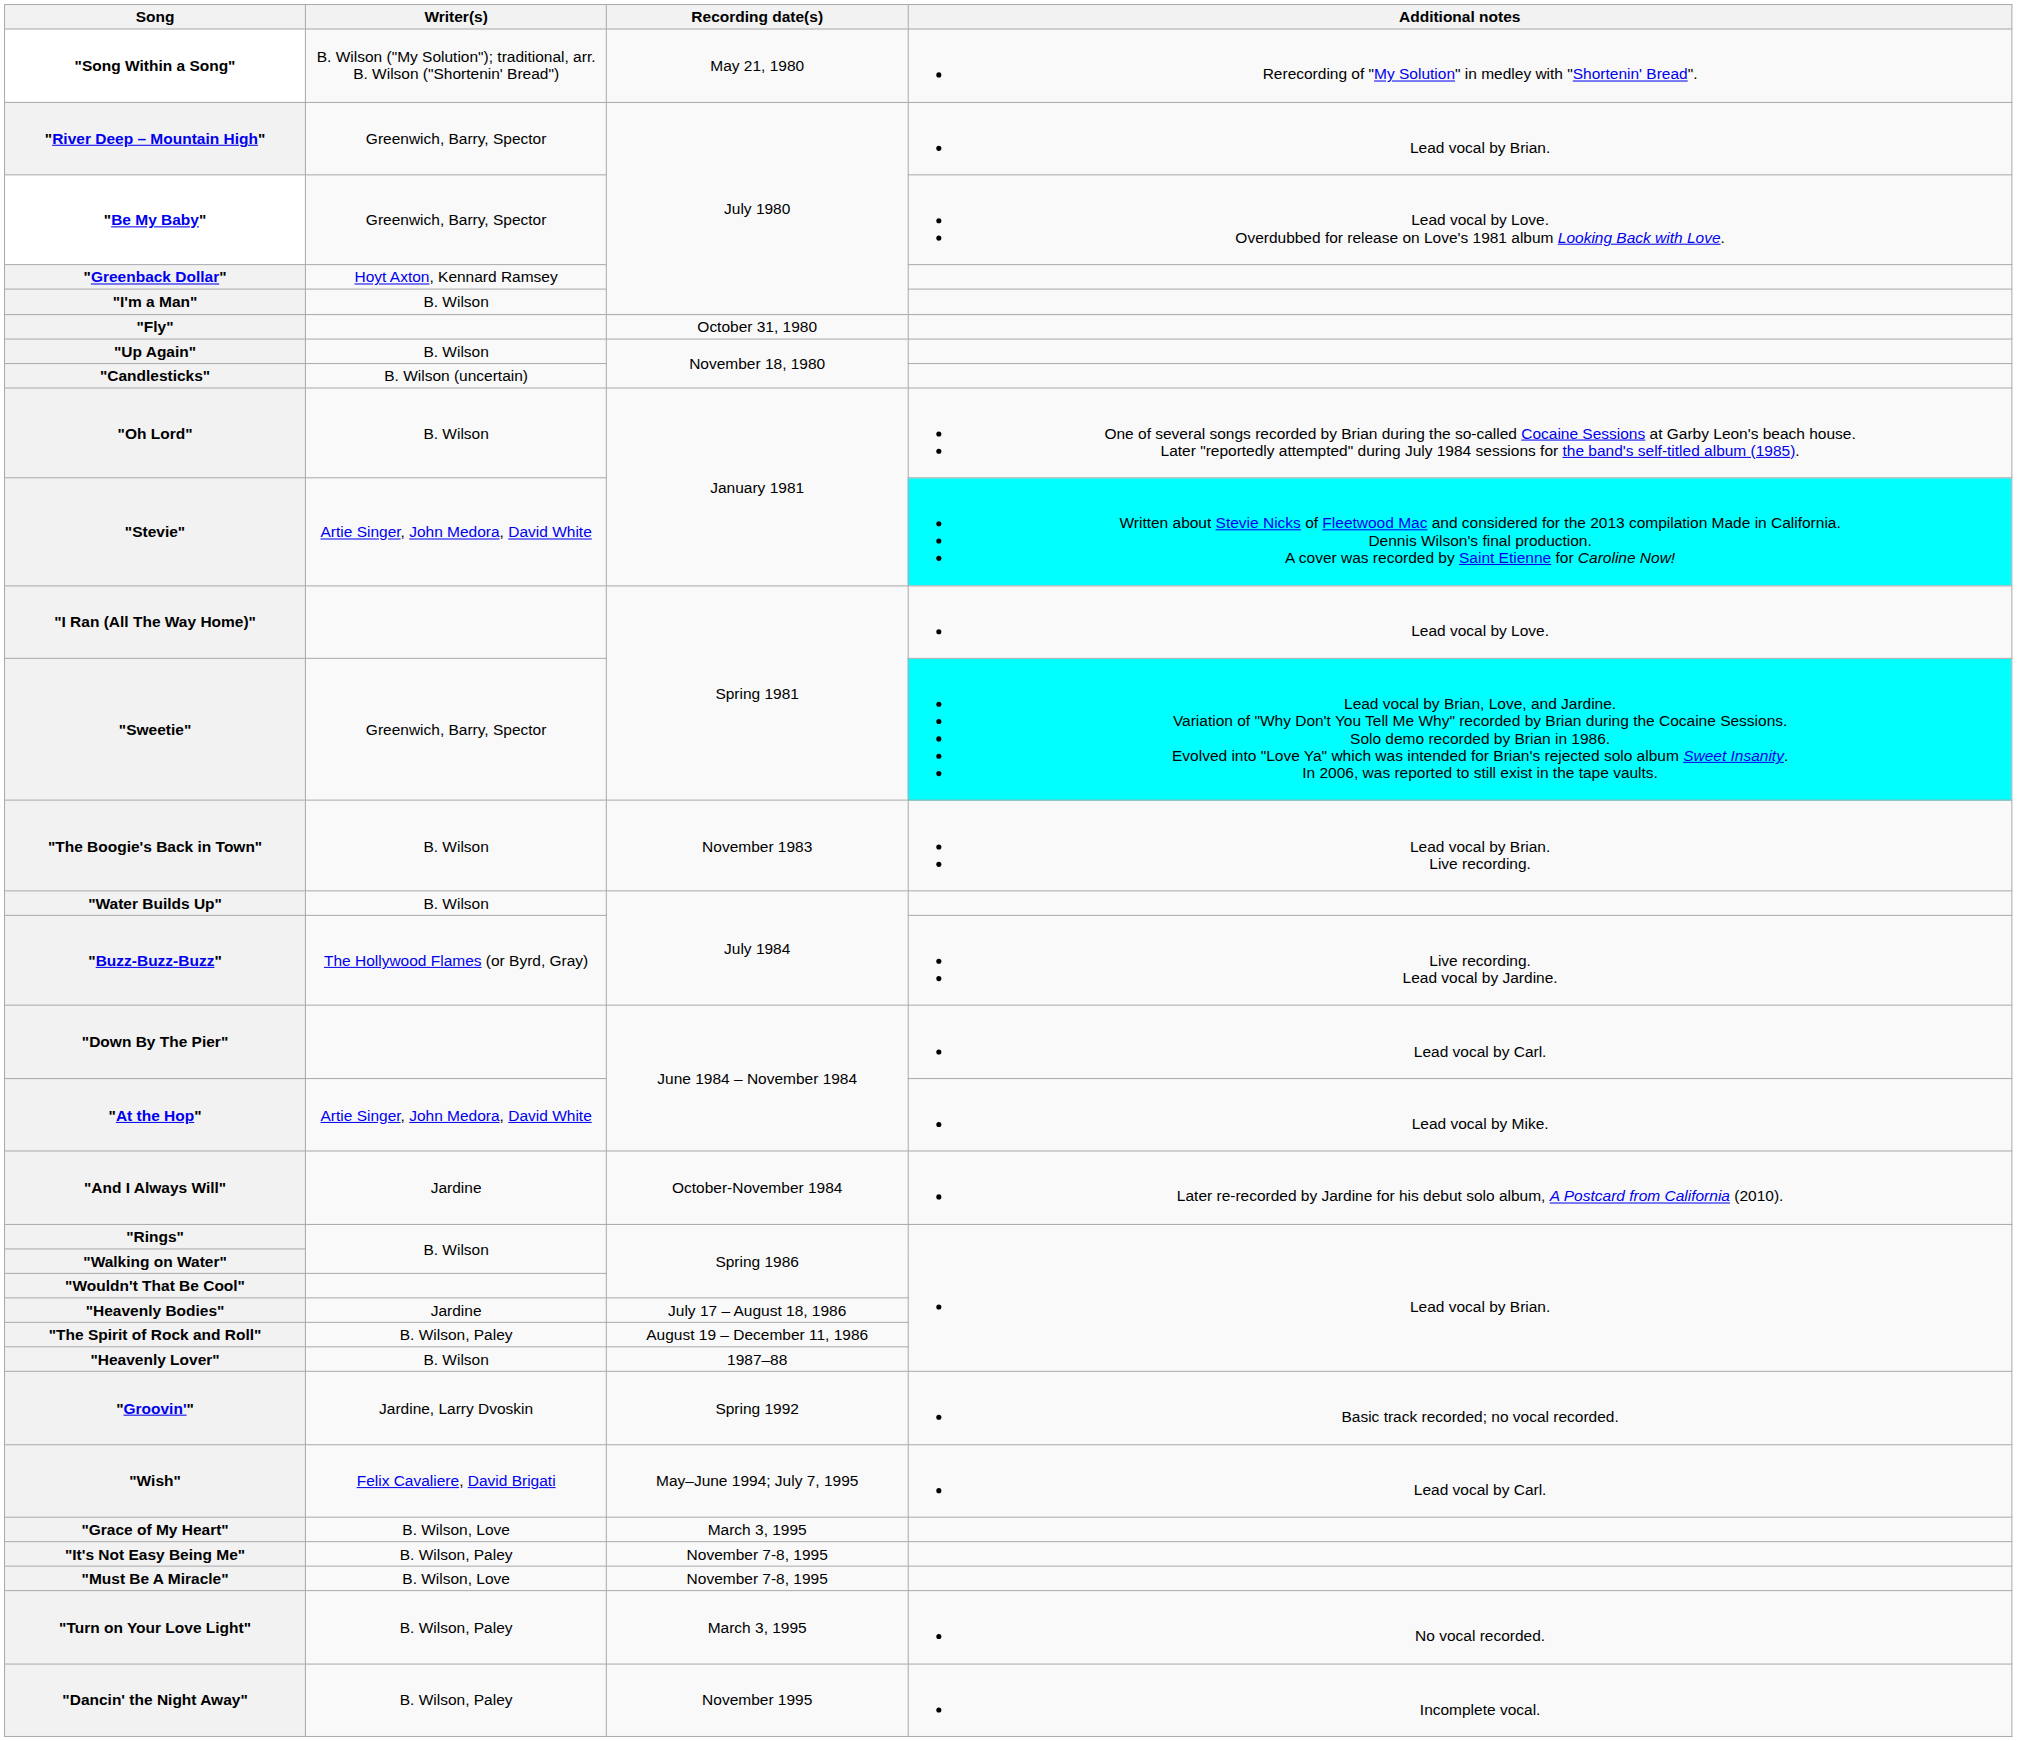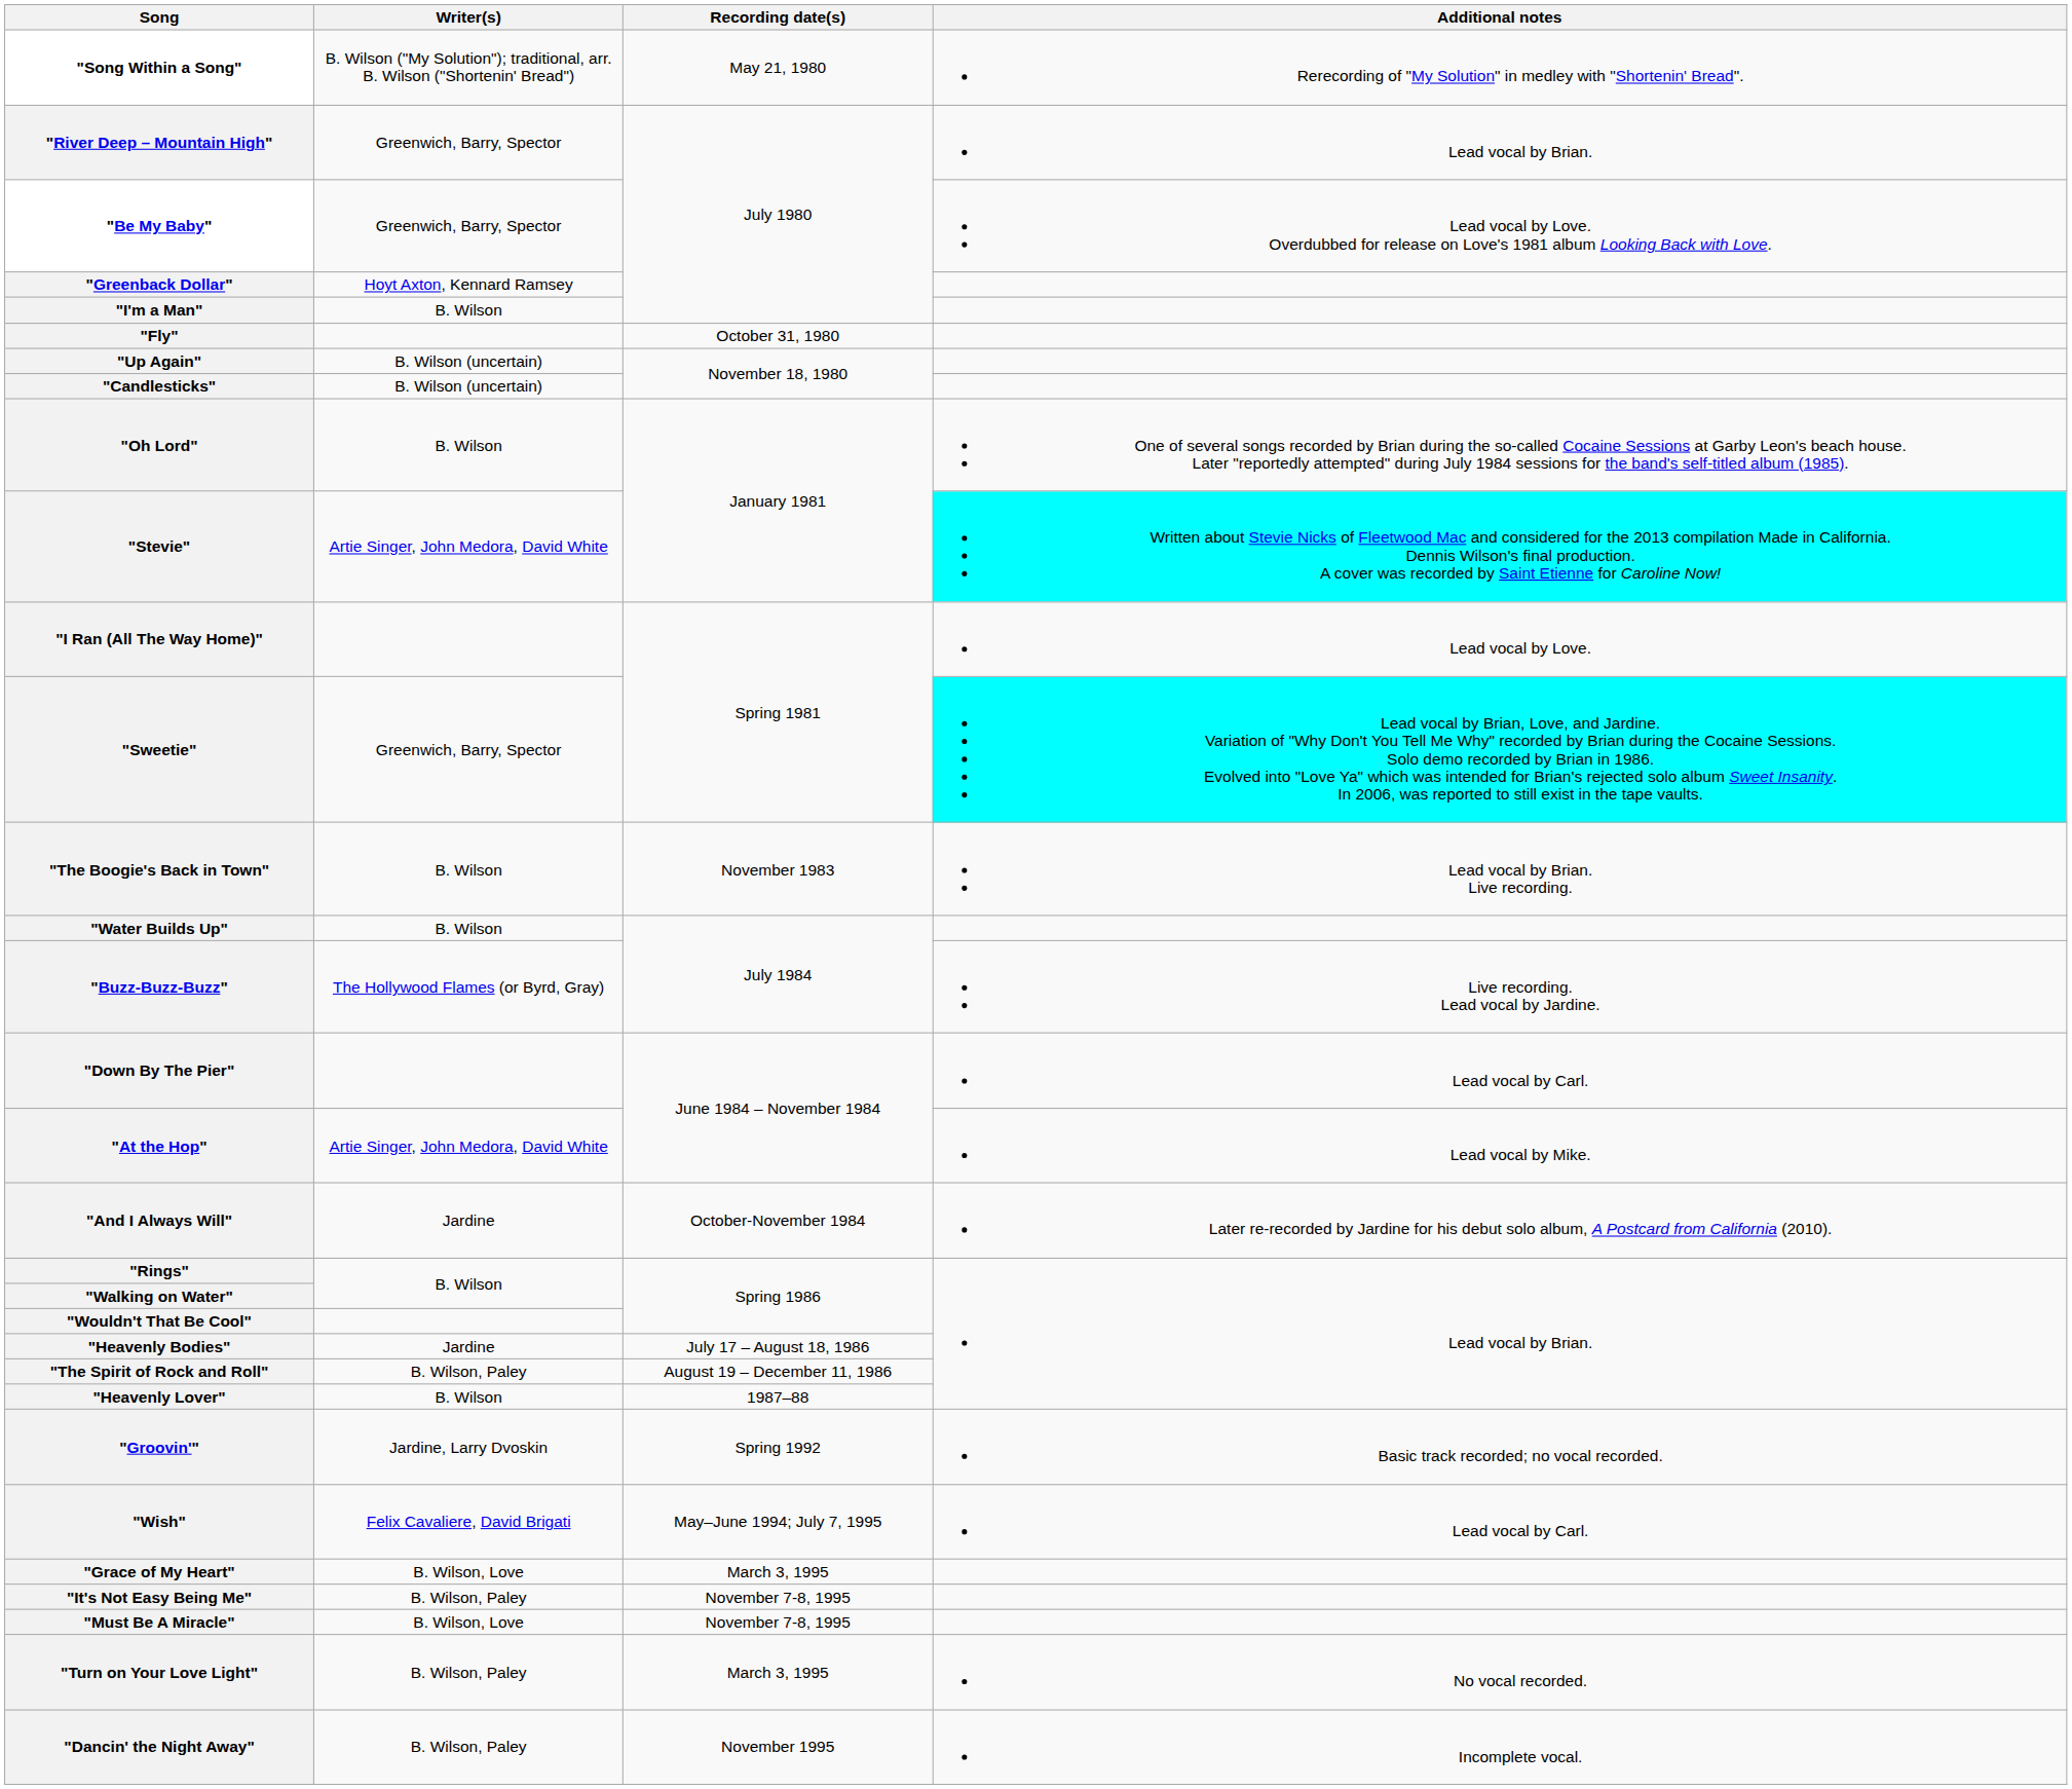 <table class="wikitable sortable plainrowheaders" style="font-size:95%; width=1250; text-align:center;">
 <tr>
 <th scope="col" style="width: 15%;">Song</th>
 <th scope="col" style="width: 15%;">Writer(s)</th>
 <th scope="col" style="width: 15%;">Recording date(s)</th>
 <th class="unsortable" scope="col">Additional notes</th>
 </tr>
 <tr>
 <th scope="row"; style="background-color: white;">"Song Within a Song"</th>
 <td>B. Wilson ("My Solution"); traditional, arr. B. Wilson ("Shortenin' Bread")</td>
 <td data-sort-value="1980-05-21">May 21, 1980</td>
 <td><br><ul><li>Rerecording of "<a href='#'>My Solution</a>" in medley with "<a href='#'>Shortenin' Bread</a>".</li></ul></td>
 </tr>
 <tr>
 <th scope="row">"<a href='#'>River Deep – Mountain High</a>"</th>
 <td>Greenwich, Barry, Spector</td>
 <td data-sort-value="1980-07"; rowspan="4">July 1980</td>
 <td><br><ul><li>Lead vocal by Brian.</li></ul></td>
 </tr>
 <tr>
 <th scope="row"; style="background-color: white;">"<a href='#'>Be My Baby</a>"</th>
 <td>Greenwich, Barry, Spector</td>
 <td><br><ul><li>Lead vocal by Love.</li><li>Overdubbed for release on Love's 1981 album <em><a href='#'>Looking Back with Love</a></em>.</li></ul></td>
 </tr>
 <tr>
 <th scope="row">"<a href='#'>Greenback Dollar</a>"</th>
 <td><a href='#'>Hoyt Axton</a>, Kennard Ramsey</td>
 <td></td>
 </tr>
 <tr>
 <th scope="row">"I'm a Man"</th>
 <td>B. Wilson</td>
 <td></td>
 </tr>
 <tr>
 <th scope="row">"Fly"</th>
 <td></td>
 <td data-sort-value="1980-10-31">October 31, 1980</td>
 <td></td>
 </tr>
 <tr>
 <th scope="row">"Up Again"</th>
-<td>B. Wilson</td>
+<td>B. Wilson (uncertain)</td>
 <td data-sort-value="1980-11-18"; rowspan="2">November 18, 1980</td>
 <td></td>
 </tr>
 <tr>
 <th scope="row">"Candlesticks"</th>
 <td>B. Wilson (uncertain)</td>
 <td></td>
 </tr>
 <tr>
 <th scope="row">"Oh Lord"</th>
 <td>B. Wilson</td>
 <td data-sort-value="1981-1"; rowspan="2">January 1981</td>
 <td><br><ul><li>One of several songs recorded by Brian during the so-called <a href='#'>Cocaine Sessions</a> at Garby Leon's beach house.</li><li>Later "reportedly attempted" during July 1984 sessions for <a href='#'>the band's self-titled album (1985)</a>.</li></ul></td>
 </tr>
 <tr>
 <th scope="row">"Stevie"</th>
 <td><a href='#'>Artie Singer</a>, <a href='#'>John Medora</a>, <a href='#'>David White</a></td>
 <td style="background-color: cyan;"><br><ul><li>Written about <a href='#'>Stevie Nicks</a> of <a href='#'>Fleetwood Mac</a> and considered for the 2013 compilation Made in California.</li><li>Dennis Wilson's final production.</li><li>A cover was recorded by <a href='#'>Saint Etienne</a> for <em>Caroline Now!</em></li></ul></td>
 </tr>
 <tr>
 <th scope="row">"I Ran (All The Way Home)"</th>
 <td></td>
 <td data-sort-value="1981-03"; rowspan="2">Spring 1981</td>
 <td><br><ul><li>Lead vocal by Love.</li></ul></td>
 </tr>
 <tr>
 <th scope="row">"Sweetie"</th>
 <td>Greenwich, Barry, Spector</td>
 <td style="background-color: cyan;"><br><ul><li>Lead vocal by Brian, Love, and Jardine.</li><li>Variation of "Why Don't You Tell Me Why" recorded by Brian during the Cocaine Sessions.</li><li>Solo demo recorded by Brian in 1986.</li><li>Evolved into "Love Ya" which was intended for Brian's rejected solo album <em><a href='#'>Sweet Insanity</a></em>.</li><li>In 2006, was reported to still exist in the tape vaults.</li></ul></td>
 </tr>
 <tr>
 <th scope="row">"The Boogie's Back in Town"</th>
 <td>B. Wilson</td>
 <td data-sort-value="1983-11">November 1983</td>
 <td><br><ul><li>Lead vocal by Brian.</li><li>Live recording.</li></ul></td>
 </tr>
 <tr>
 <th scope="row">"Water Builds Up"</th>
 <td>B. Wilson</td>
 <td data-sort-value="1984-07"; rowspan="2">July 1984</td>
 <td></td>
 </tr>
 <tr>
 <th scope="row">"<a href='#'>Buzz-Buzz-Buzz</a>"</th>
 <td><a href='#'>The Hollywood Flames</a> (or Byrd, Gray)</td>
 <td><br><ul><li>Live recording.</li><li>Lead vocal by Jardine.</li></ul></td>
 </tr>
 <tr>
 <th scope="row">"Down By The Pier"</th>
 <td></td>
 <td data-sort-value="1984-06"; rowspan="2">June 1984 – November 1984</td>
 <td><br><ul><li>Lead vocal by Carl.</li></ul></td>
 </tr>
 <tr>
 <th scope="row">"<a href='#'>At the Hop</a>"</th>
 <td><a href='#'>Artie Singer</a>, <a href='#'>John Medora</a>, <a href='#'>David White</a></td>
 <td><br><ul><li>Lead vocal by Mike.</li></ul></td>
 </tr>
 <tr>
 <th scope="row">"And I Always Will"</th>
 <td>Jardine</td>
 <td data-sort-value="1984-10"; rowspan="1">October-November 1984</td>
 <td><br><ul><li>Later re-recorded by Jardine for his debut solo album, <em><a href='#'>A Postcard from California</a></em> (2010).</li></ul></td>
 </tr>
 <tr>
 <th scope="row">"Rings"</th>
 <td rowspan="2">B. Wilson</td>
 <td data-sort-value="1986-03"; rowspan="3">Spring 1986</td>
 <td rowspan="6"><br><ul><li>Lead vocal by Brian.</li></ul></td>
 </tr>
 <tr>
 <th scope="row">"Walking on Water"</th>
 </tr>
 <tr>
 <th scope="row">"Wouldn't That Be Cool"</th>
 <td></td>
 </tr>
 <tr>
 <th scope="row">"Heavenly Bodies"</th>
 <td>Jardine</td>
 <td data-sort-value="1986-07">July 17 – August 18, 1986</td>
 </tr>
 <tr>
 <th scope="row">"The Spirit of Rock and Roll"</th>
 <td>B. Wilson, Paley</td>
 <td data-sort-value="1986-08">August 19 – December 11, 1986</td>
 </tr>
 <tr>
 <th scope="row">"Heavenly Lover"</th>
 <td>B. Wilson</td>
 <td data-sort-value="1987-01">1987–88</td>
 </tr>
 <tr>
 <th scope="row">"<a href='#'>Groovin'</a>"</th>
 <td>Jardine, Larry Dvoskin</td>
 <td>Spring 1992</td>
 <td><br><ul><li>Basic track recorded; no vocal recorded.</li></ul></td>
 </tr>
 <tr>
 <th scope="row">"Wish"</th>
 <td><a href='#'>Felix Cavaliere</a>, <a href='#'>David Brigati</a></td>
 <td>May–June 1994; July 7, 1995</td>
 <td><br><ul><li>Lead vocal by Carl.</li></ul></td>
 </tr>
 <tr>
 <th scope="row">"Grace of My Heart"</th>
 <td>B. Wilson, Love</td>
 <td>March 3, 1995</td>
 <td></td>
 </tr>
 <tr>
 <th scope="row">"It's Not Easy Being Me"</th>
 <td>B. Wilson, Paley</td>
 <td>November 7-8, 1995</td>
 <td></td>
 </tr>
 <tr>
 <th scope="row">"Must Be A Miracle"</th>
 <td>B. Wilson, Love</td>
 <td>November 7-8, 1995</td>
 <td></td>
 </tr>
 <tr>
 <th scope="row">"Turn on Your Love Light"</th>
 <td>B. Wilson, Paley</td>
 <td>March 3, 1995</td>
 <td><br><ul><li>No vocal recorded.</li></ul></td>
 </tr>
 <tr>
 <th scope="row">"Dancin' the Night Away"</th>
 <td>B. Wilson, Paley</td>
 <td data-sort-value="1995-11">November 1995</td>
 <td><br><ul><li>Incomplete vocal.</li></ul></td>
 </tr>
 </table>
